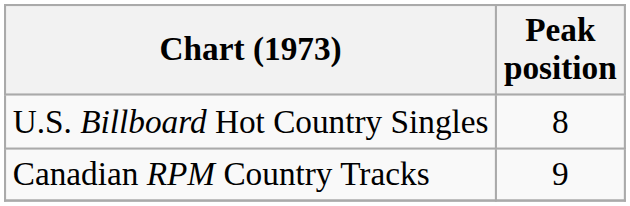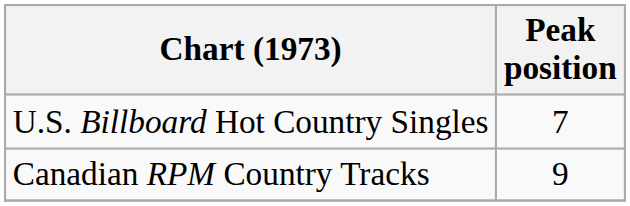 <table class="wikitable sortable">
 <tr>
 <th align="left">Chart (1973)</th>
 <th align="center">Peak<br>position</th>
 </tr>
 <tr>
 <td align="left">U.S. <em>Billboard</em> Hot Country Singles</td>
-<td align="center">8</td>
+<td align="center">7</td>
 </tr>
 <tr>
 <td align="left">Canadian <em>RPM</em> Country Tracks</td>
 <td align="center">9</td>
 </tr>
 <tr>
 </tr>
 </table>
